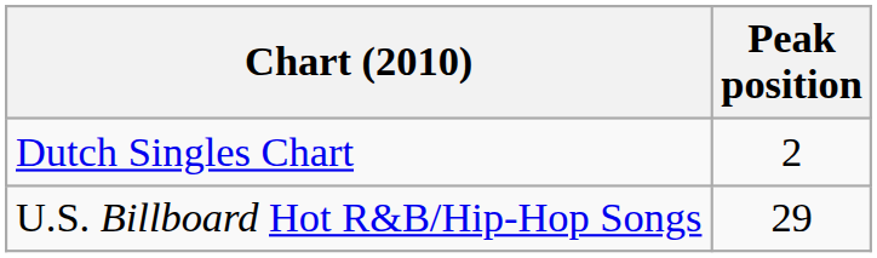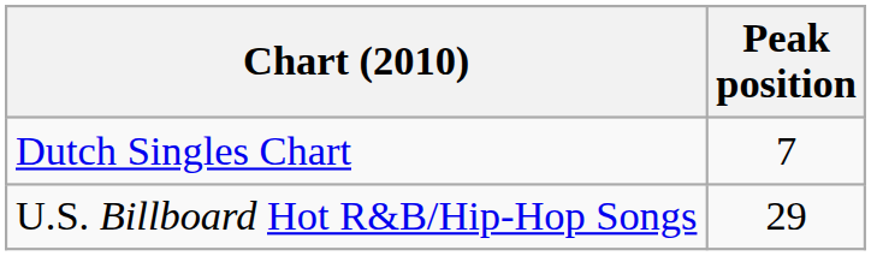 <table class="wikitable sortable">
 <tr>
 <th>Chart (2010)</th>
 <th>Peak<br>position</th>
 </tr>
 <tr>
 <td><a href='#'>Dutch Singles Chart</a></td>
-<td align="center">2</td>
+<td align="center">7</td>
 </tr>
 <tr>
 <td>U.S. <em>Billboard</em> <a href='#'>Hot R&B/Hip-Hop Songs</a></td>
 <td align="center">29</td>
 </tr>
 </table>
